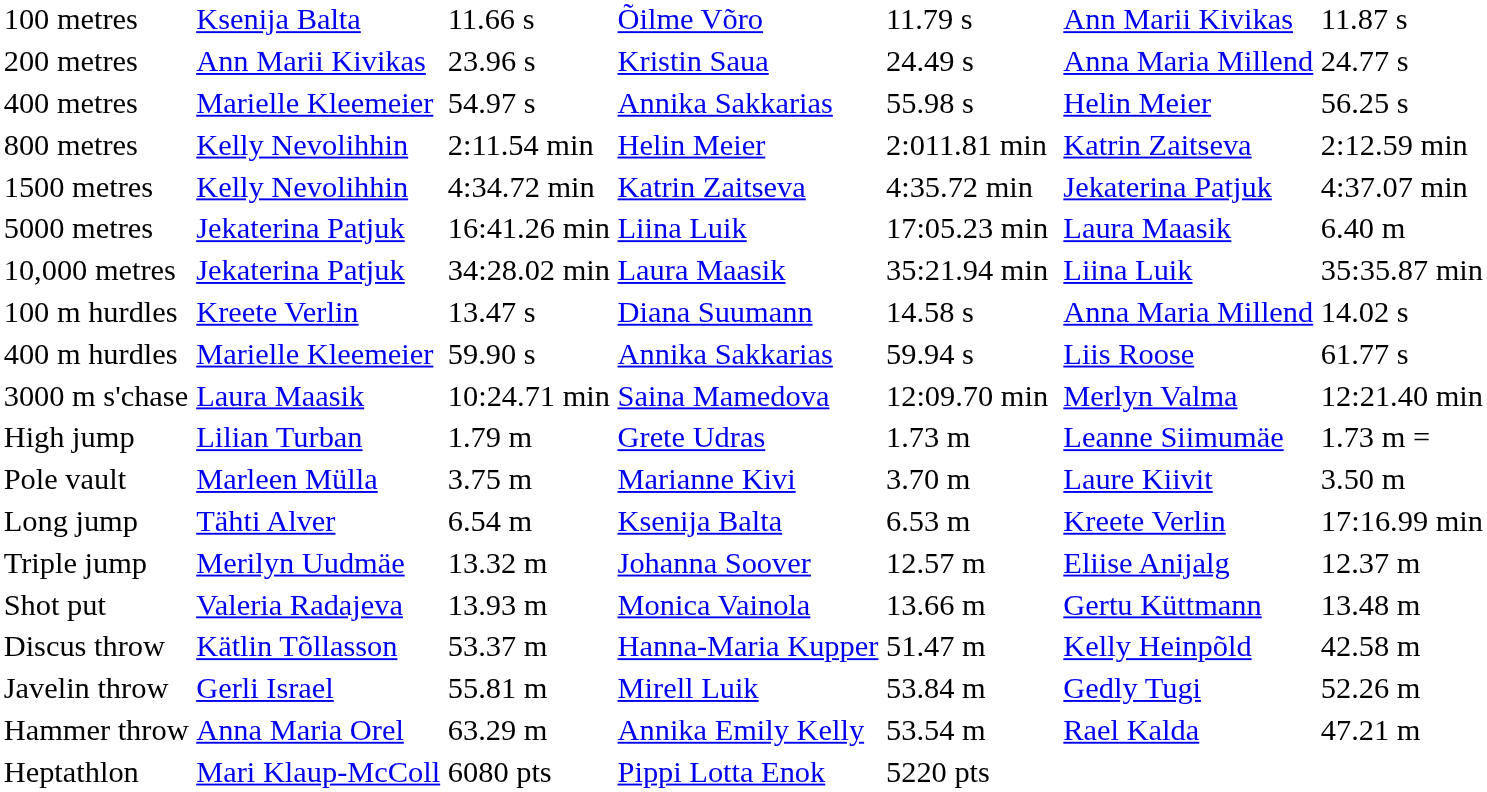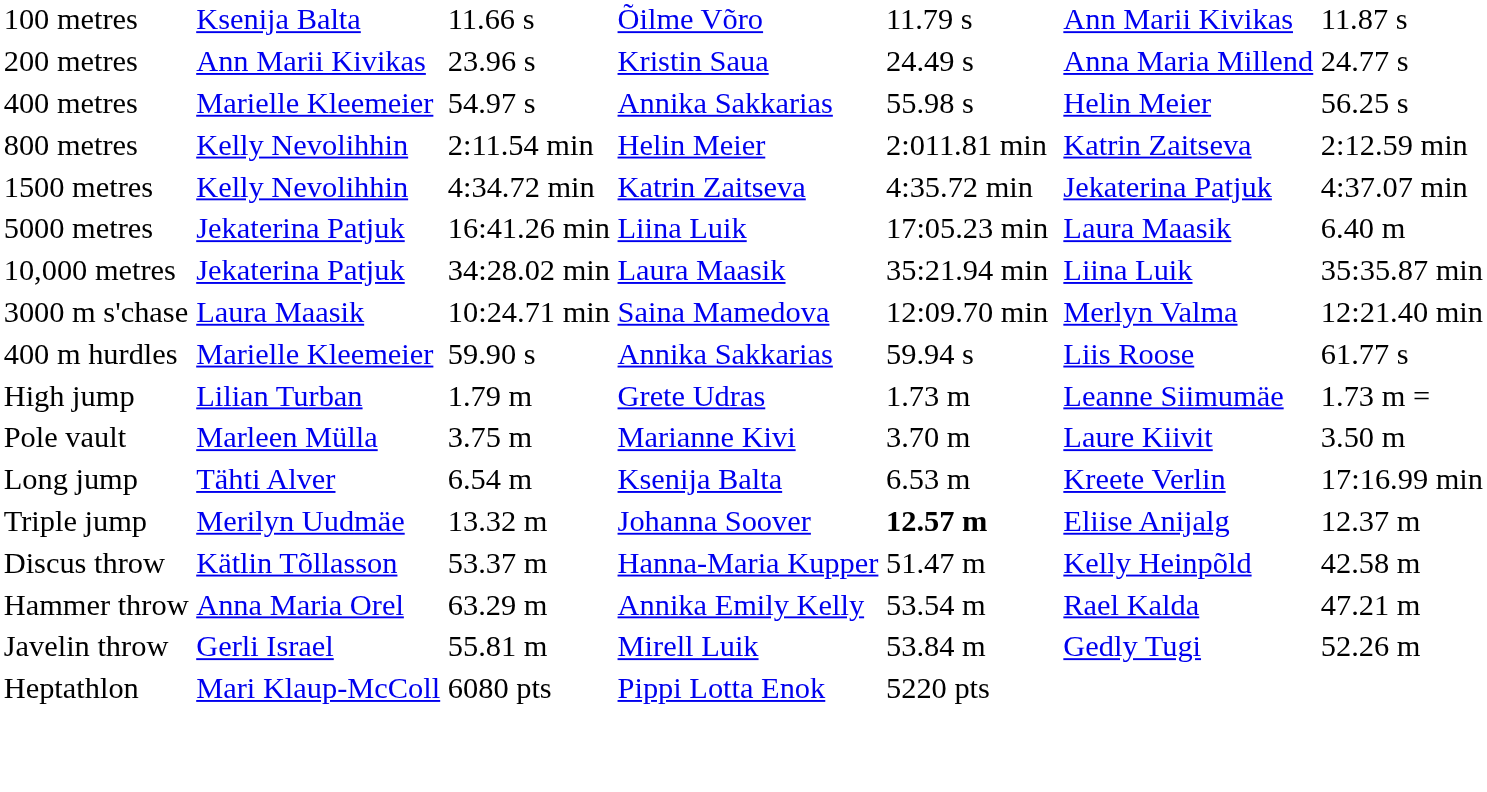 <table>
 <tr>
 <td>100 metres</td>
 <td><a href='#'>Ksenija Balta</a></td>
 <td>11.66 s</td>
 <td><a href='#'>Õilme Võro</a></td>
 <td>11.79 s</td>
 <td><a href='#'>Ann Marii Kivikas</a></td>
 <td>11.87 s </td>
 </tr>
 <tr>
 <td>200 metres</td>
 <td><a href='#'>Ann Marii Kivikas</a></td>
 <td>23.96 s</td>
 <td><a href='#'>Kristin Saua</a></td>
 <td>24.49 s</td>
 <td><a href='#'>Anna Maria Millend</a></td>
 <td>24.77 s </td>
 </tr>
 <tr>
 <td>400 metres</td>
 <td><a href='#'>Marielle Kleemeier</a></td>
 <td>54.97 s</td>
 <td><a href='#'>Annika Sakkarias</a></td>
 <td>55.98 s </td>
 <td><a href='#'>Helin Meier</a></td>
 <td>56.25 s </td>
 </tr>
 <tr>
 <td>800 metres</td>
 <td><a href='#'>Kelly Nevolihhin</a></td>
 <td>2:11.54 min</td>
 <td><a href='#'>Helin Meier</a></td>
 <td>2:011.81 min </td>
 <td><a href='#'>Katrin Zaitseva</a></td>
 <td>2:12.59 min</td>
 </tr>
 <tr>
 <td>1500 metres</td>
 <td><a href='#'>Kelly Nevolihhin</a></td>
 <td>4:34.72 min</td>
 <td><a href='#'>Katrin Zaitseva</a></td>
 <td>4:35.72 min</td>
 <td><a href='#'>Jekaterina Patjuk</a></td>
 <td>4:37.07 min</td>
 </tr>
 <tr>
 <td>5000 metres</td>
 <td><a href='#'>Jekaterina Patjuk</a></td>
 <td>16:41.26 min</td>
 <td><a href='#'>Liina Luik</a></td>
 <td>17:05.23 min </td>
 <td><a href='#'>Laura Maasik</a></td>
 <td>6.40 m </td>
 </tr>
 <tr>
 <td>10,000 metres</td>
 <td><a href='#'>Jekaterina Patjuk</a></td>
 <td>34:28.02 min</td>
 <td><a href='#'>Laura Maasik</a></td>
 <td>35:21.94 min </td>
 <td><a href='#'>Liina Luik</a></td>
 <td>35:35.87 min </td>
 </tr>
 <tr>
-<td>100 m hurdles</td>
-<td><a href='#'>Kreete Verlin</a></td>
-<td>13.47 s</td>
-<td><a href='#'>Diana Suumann</a></td>
-<td>14.58 s</td>
-<td><a href='#'>Anna Maria Millend</a></td>
-<td>14.02 s</td>
+<td>3000 m s'chase</td>
+<td><a href='#'>Laura Maasik</a></td>
+<td>10:24.71 min</td>
+<td><a href='#'>Saina Mamedova</a></td>
+<td>12:09.70 min</td>
+<td><a href='#'>Merlyn Valma</a></td>
+<td>12:21.40 min</td>
 </tr>
 <tr>
 <td>400 m hurdles</td>
 <td><a href='#'>Marielle Kleemeier</a></td>
 <td>59.90 s</td>
 <td><a href='#'>Annika Sakkarias</a></td>
 <td>59.94 s </td>
 <td><a href='#'>Liis Roose</a></td>
 <td>61.77 s </td>
-</tr>
-<tr>
-<td>3000 m s'chase</td>
-<td><a href='#'>Laura Maasik</a></td>
-<td>10:24.71 min</td>
-<td><a href='#'>Saina Mamedova</a></td>
-<td>12:09.70 min</td>
-<td><a href='#'>Merlyn Valma</a></td>
-<td>12:21.40 min</td>
 </tr>
 <tr>
 <td>High jump</td>
 <td><a href='#'>Lilian Turban</a></td>
 <td>1.79 m</td>
 <td><a href='#'>Grete Udras</a></td>
 <td>1.73 m </td>
 <td><a href='#'>Leanne Siimumäe</a></td>
 <td>1.73 m =</td>
 </tr>
 <tr>
 <td>Pole vault</td>
 <td><a href='#'>Marleen Mülla</a></td>
 <td>3.75 m</td>
 <td><a href='#'>Marianne Kivi</a></td>
 <td>3.70 m</td>
 <td><a href='#'>Laure Kiivit</a></td>
 <td>3.50 m</td>
 </tr>
 <tr>
 <td>Long jump</td>
 <td><a href='#'>Tähti Alver</a></td>
 <td>6.54 m</td>
 <td><a href='#'>Ksenija Balta</a></td>
 <td>6.53 m </td>
 <td><a href='#'>Kreete Verlin</a></td>
 <td>17:16.99 min </td>
 </tr>
 <tr>
 <td>Triple jump</td>
 <td><a href='#'>Merilyn Uudmäe</a></td>
 <td>13.32 m</td>
 <td><a href='#'>Johanna Soover</a></td>
-<td>12.57 m</td>
+<td><strong>12.57 m</strong></td>
 <td><a href='#'>Eliise Anijalg</a></td>
 <td>12.37 m </td>
-</tr>
-<tr>
-<td>Shot put</td>
-<td><a href='#'>Valeria Radajeva</a></td>
-<td>13.93 m</td>
-<td><a href='#'>Monica Vainola</a></td>
-<td>13.66 m </td>
-<td><a href='#'>Gertu Küttmann</a></td>
-<td>13.48 m </td>
 </tr>
 <tr>
 <td>Discus throw</td>
 <td><a href='#'>Kätlin Tõllasson</a></td>
 <td>53.37 m </td>
 <td><a href='#'>Hanna-Maria Kupper</a></td>
 <td>51.47 m</td>
 <td><a href='#'>Kelly Heinpõld</a></td>
 <td>42.58 m</td>
 </tr>
 <tr>
+<td>Hammer throw</td>
+<td><a href='#'>Anna Maria Orel</a></td>
+<td>63.29 m</td>
+<td><a href='#'>Annika Emily Kelly</a></td>
+<td>53.54 m</td>
+<td><a href='#'>Rael Kalda</a></td>
+<td>47.21 m</td>
+</tr>
+<tr>
 <td>Javelin throw</td>
 <td><a href='#'>Gerli Israel</a></td>
 <td>55.81 m</td>
 <td><a href='#'>Mirell Luik</a></td>
 <td>53.84 m </td>
 <td><a href='#'>Gedly Tugi</a></td>
 <td>52.26 m </td>
-</tr>
-<tr>
-<td>Hammer throw</td>
-<td><a href='#'>Anna Maria Orel</a></td>
-<td>63.29 m</td>
-<td><a href='#'>Annika Emily Kelly</a></td>
-<td>53.54 m</td>
-<td><a href='#'>Rael Kalda</a></td>
-<td>47.21 m</td>
 </tr>
 <tr>
 <td>Heptathlon</td>
 <td><a href='#'>Mari Klaup-McColl</a></td>
 <td>6080 pts</td>
 <td><a href='#'>Pippi Lotta Enok</a></td>
 <td>5220 pts </td>
 <td></td>
 <td></td>
 </tr>
 </table>
